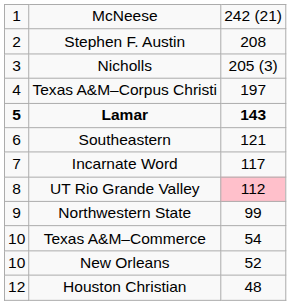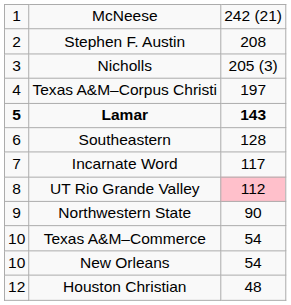 <table class="wikitable">
 <tr align="center">
 <td>1</td>
 <td>McNeese</td>
 <td>242 (21)</td>
 </tr>
 <tr align="center">
 <td>2</td>
 <td>Stephen F. Austin</td>
 <td>208</td>
 </tr>
 <tr align="center">
 <td>3</td>
 <td>Nicholls</td>
 <td>205 (3)</td>
 </tr>
 <tr align="center">
 <td>4</td>
 <td>Texas A&M–Corpus Christi</td>
 <td>197</td>
 </tr>
 <tr align="center">
 <td><strong>5</strong></td>
 <td><strong>Lamar</strong></td>
 <td><strong>143</strong></td>
 </tr>
 <tr align="center">
 <td>6</td>
 <td>Southeastern</td>
-<td>121</td>
+<td>128</td>
 </tr>
 <tr align="center">
 <td>7</td>
 <td>Incarnate Word</td>
 <td>117</td>
 </tr>
 <tr align="center">
 <td>8</td>
 <td>UT Rio Grande Valley</td>
 <td style="background: pink;">112</td>
 </tr>
 <tr align="center">
 <td>9</td>
 <td>Northwestern State</td>
-<td>99</td>
+<td>90</td>
 </tr>
 <tr align="center">
 <td>10</td>
 <td>Texas A&M–Commerce</td>
 <td>54</td>
 </tr>
 <tr align="center">
 <td>10</td>
 <td>New Orleans</td>
-<td>52</td>
+<td>54</td>
 </tr>
 <tr align="center">
 <td>12</td>
 <td>Houston Christian</td>
 <td>48</td>
 </tr>
 </table>
